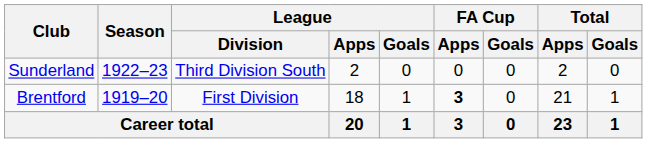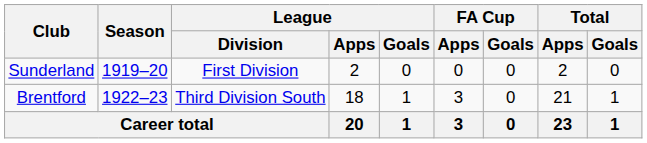 <table class="wikitable" style="text-align: center;">
 <tr>
 <th rowspan="2">Club</th>
 <th rowspan="2">Season</th>
 <th colspan="3">League</th>
 <th colspan="2">FA Cup</th>
 <th colspan="2">Total</th>
 </tr>
 <tr>
 <th>Division</th>
 <th>Apps</th>
 <th>Goals</th>
 <th>Apps</th>
 <th>Goals</th>
 <th>Apps</th>
 <th>Goals</th>
 </tr>
 <tr>
 <td><a href='#'>Sunderland</a></td>
-<td><a href='#'>1922–23</a></td>
-<td><a href='#'>Third Division South</a></td>
+<td><a href='#'>1919–20</a></td>
+<td><a href='#'>First Division</a></td>
 <td>2</td>
 <td>0</td>
 <td>0</td>
 <td>0</td>
 <td>2</td>
 <td>0</td>
 </tr>
 <tr>
 <td><a href='#'>Brentford</a></td>
-<td><a href='#'>1919–20</a></td>
-<td><a href='#'>First Division</a></td>
+<td><a href='#'>1922–23</a></td>
+<td><a href='#'>Third Division South</a></td>
 <td>18</td>
 <td>1</td>
-<td><strong>3</strong></td>
+<td>3</td>
 <td>0</td>
 <td>21</td>
 <td>1</td>
 </tr>
 <tr>
 <th colspan="3">Career total</th>
 <th>20</th>
 <th>1</th>
 <th>3</th>
 <th>0</th>
 <th>23</th>
 <th>1</th>
 </tr>
 </table>
